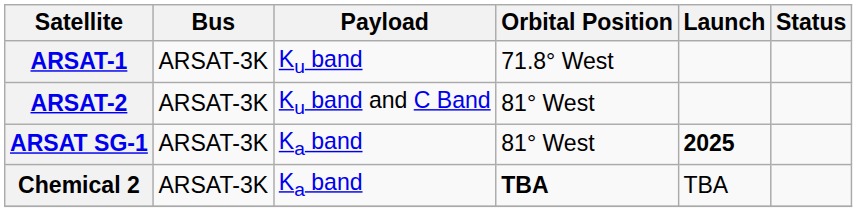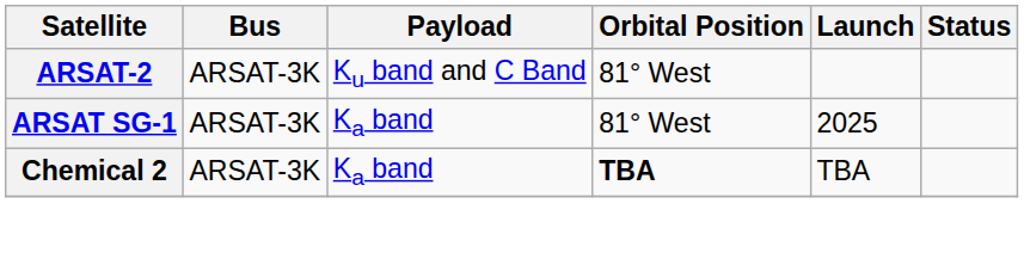 <table class="wikitable" style="">
 <tr>
 <th>Satellite</th>
 <th>Bus</th>
 <th>Payload</th>
 <th>Orbital Position</th>
 <th>Launch</th>
 <th>Status</th>
-</tr>
-<tr>
-<th><a href='#'>ARSAT-1</a></th>
-<td>ARSAT-3K</td>
-<td><a href='#'>K<sub>u</sub> band</a></td>
-<td>71.8° West</td>
-<td></td>
-<td></td>
 </tr>
 <tr>
 <th><a href='#'>ARSAT-2</a></th>
 <td>ARSAT-3K</td>
 <td><a href='#'>K<sub>u</sub> band</a> and <a href='#'>C Band</a></td>
 <td>81° West</td>
 <td></td>
 <td></td>
 </tr>
 <tr>
 <th><a href='#'>ARSAT SG-1</a></th>
 <td>ARSAT-3K</td>
 <td><a href='#'>K<sub>a</sub> band</a></td>
 <td>81° West</td>
-<td><strong>2025</strong></td>
+<td>2025</td>
 <td></td>
 </tr>
 <tr>
 <th>Chemical 2</th>
 <td>ARSAT-3K</td>
 <td><a href='#'>K<sub>a</sub> band</a></td>
 <td><strong>TBA</strong></td>
 <td>TBA</td>
 <td></td>
 </tr>
 <tr>
 </tr>
 </table>
